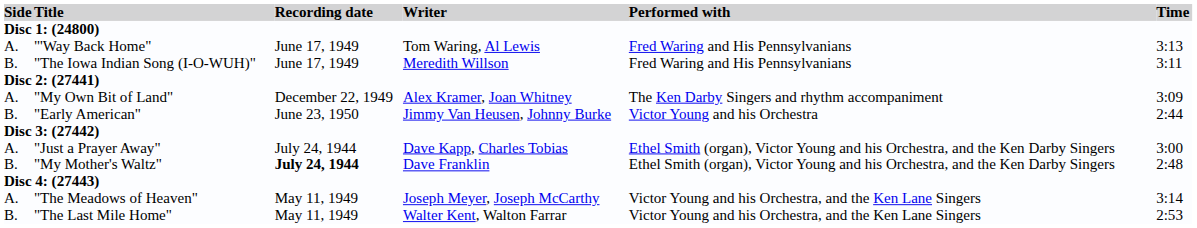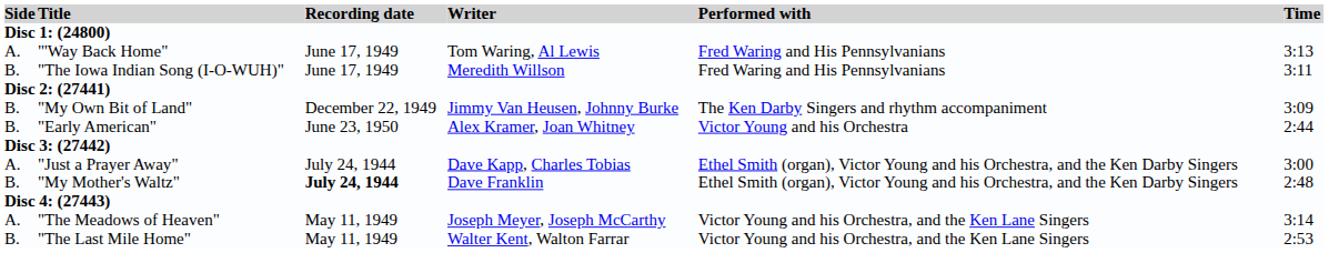 <table border="0" cellpadding="0" cellspacing="0" style="width: 100%; margin: 1em 1em 1em 0; background: #FCFDFF; border-collapse: collapse;">
 <tr bgcolor=#D3D3D4>
 <td><strong>Side</strong></td>
 <td><strong>Title</strong></td>
 <td><strong>Recording date</strong></td>
 <td><strong>Writer</strong></td>
 <td><strong>Performed with</strong></td>
 <td><strong>Time</strong></td>
 </tr>
 <tr>
 <td colspan=5><strong>Disc 1: (24800)</strong></td>
 </tr>
 <tr>
 <td>A.</td>
 <td>"'Way Back Home"</td>
 <td>June 17, 1949</td>
 <td>Tom Waring, <a href='#'>Al Lewis</a></td>
 <td><a href='#'>Fred Waring</a> and His Pennsylvanians</td>
 <td>3:13</td>
 </tr>
 <tr>
 <td>B.</td>
 <td>"The Iowa Indian Song (I-O-WUH)"</td>
 <td>June 17, 1949</td>
 <td><a href='#'>Meredith Willson</a></td>
 <td>Fred Waring and His Pennsylvanians</td>
 <td>3:11</td>
 </tr>
 <tr>
 <td colspan=5><strong>Disc 2: (27441)</strong></td>
 </tr>
 <tr>
-<td>A.</td>
+<td>B.</td>
 <td>"My Own Bit of Land"</td>
 <td>December 22, 1949</td>
-<td><a href='#'>Alex Kramer</a>, <a href='#'>Joan Whitney</a></td>
+<td><a href='#'>Jimmy Van Heusen</a>, <a href='#'>Johnny Burke</a></td>
 <td>The <a href='#'>Ken Darby</a> Singers and rhythm accompaniment</td>
 <td>3:09</td>
 </tr>
 <tr>
 <td>B.</td>
 <td>"Early American"</td>
 <td>June 23, 1950</td>
-<td><a href='#'>Jimmy Van Heusen</a>, <a href='#'>Johnny Burke</a></td>
+<td><a href='#'>Alex Kramer</a>, <a href='#'>Joan Whitney</a></td>
 <td><a href='#'>Victor Young</a> and his Orchestra</td>
 <td>2:44</td>
 </tr>
 <tr>
 <td colspan=5><strong>Disc 3: (27442)</strong></td>
 </tr>
 <tr>
 <td>A.</td>
 <td>"Just a Prayer Away"</td>
 <td>July 24, 1944</td>
 <td><a href='#'>Dave Kapp</a>, <a href='#'>Charles Tobias</a></td>
 <td><a href='#'>Ethel Smith</a> (organ), Victor Young and his Orchestra, and the Ken Darby Singers</td>
 <td>3:00</td>
 </tr>
 <tr>
 <td>B.</td>
 <td>"My Mother's Waltz"</td>
 <td><strong>July 24, 1944</strong></td>
 <td><a href='#'>Dave Franklin</a></td>
 <td>Ethel Smith (organ), Victor Young and his Orchestra, and the Ken Darby Singers</td>
 <td>2:48</td>
 </tr>
 <tr>
 <td colspan=5><strong>Disc 4: (27443)</strong></td>
 </tr>
 <tr>
 <td>A.</td>
 <td>"The Meadows of Heaven"</td>
 <td>May 11, 1949</td>
 <td><a href='#'>Joseph Meyer</a>, <a href='#'>Joseph McCarthy</a></td>
 <td>Victor Young and his Orchestra, and the <a href='#'>Ken Lane</a> Singers</td>
 <td>3:14</td>
 </tr>
 <tr>
 <td>B.</td>
 <td>"The Last Mile Home"</td>
 <td>May 11, 1949</td>
 <td><a href='#'>Walter Kent</a>, Walton Farrar</td>
 <td>Victor Young and his Orchestra, and the Ken Lane Singers</td>
 <td>2:53</td>
 </tr>
 </table>
